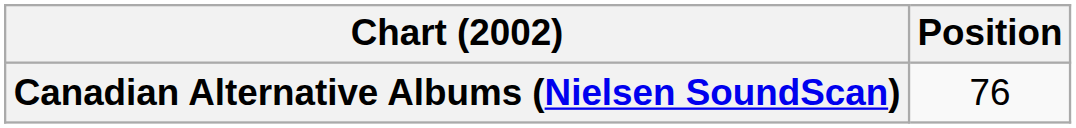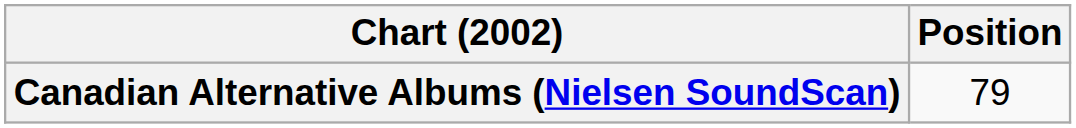 <table class="wikitable plainrowheaders" style="text-align:center">
 <tr>
 <th scope="col">Chart (2002)</th>
 <th scope="col">Position</th>
 </tr>
 <tr>
 <th scope="row">Canadian Alternative Albums (<a href='#'>Nielsen SoundScan</a>)</th>
-<td>76</td>
+<td>79</td>
 </tr>
 </table>
